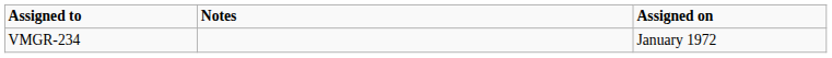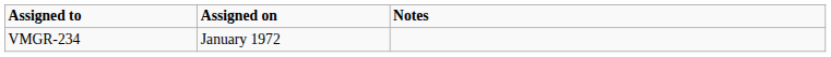 <table class="wikitable" style="width: 70%;">
 <tr>
 <td style="width: 200px;"><strong>Assigned to</strong></td>
+<td style="width: 200px;"><strong>Assigned on</strong></td>
 <td><strong>Notes</strong></td>
-<td style="width: 200px;"><strong>Assigned on</strong></td>
 </tr>
 <tr>
 <td>VMGR-234</td>
+<td>January 1972</td>
 <td></td>
-<td>January 1972</td>
 </tr>
 </table>
